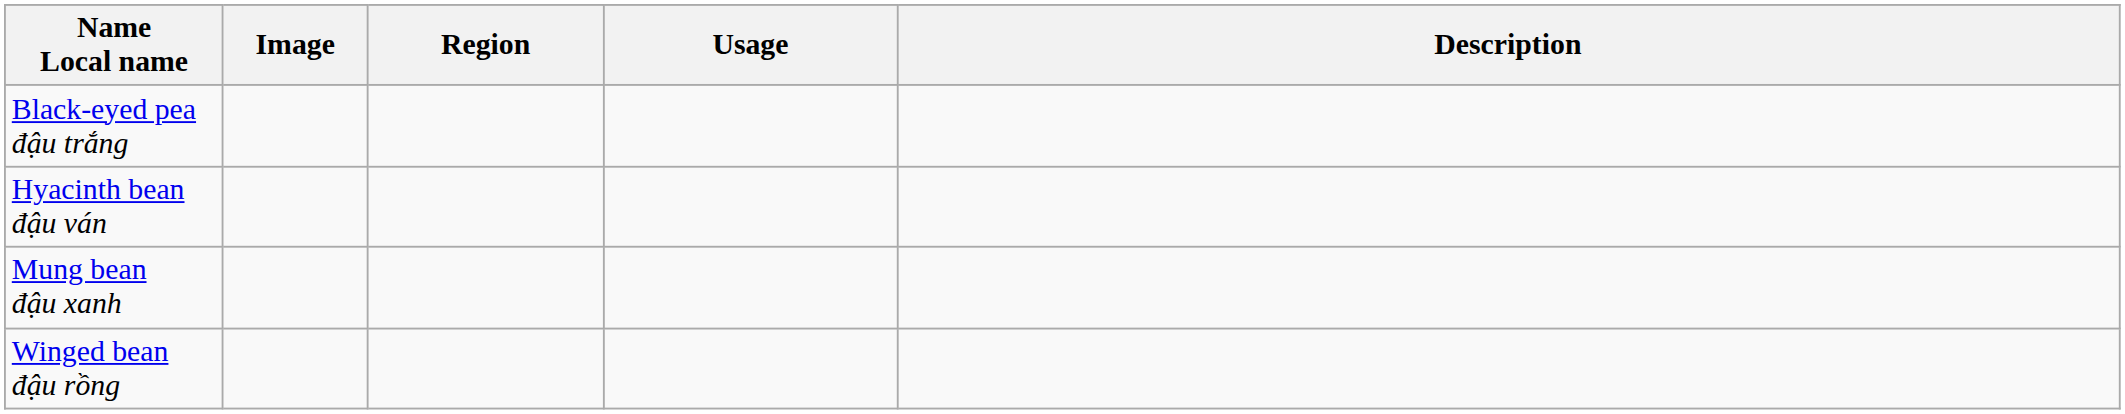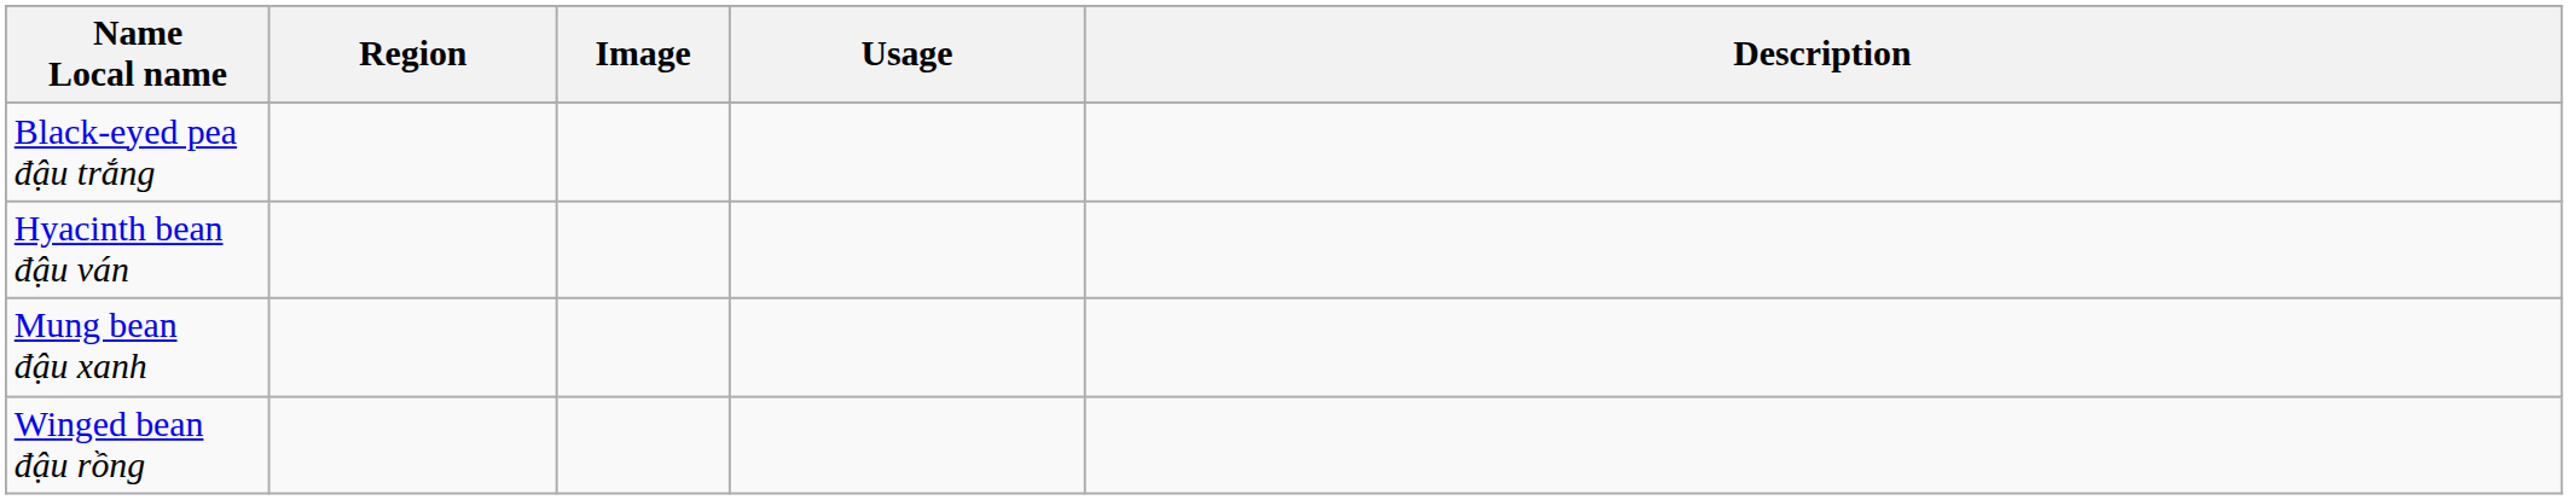 <table class="wikitable sortable" border="1" width="90%">
 <tr>
 <th width="110px">Name<br>Local name</th>
+<th width="120px">Region</th>
 <th width="70px">Image</th>
-<th width="120px">Region</th>
 <th width="150px">Usage</th>
 <th>Description</th>
 </tr>
 <tr>
 <td><a href='#'>Black-eyed pea</a><br><em>đậu trắng</em></td>
 <td></td>
 <td></td>
 <td></td>
 <td></td>
 </tr>
 <tr>
 <td><a href='#'>Hyacinth bean</a><br><em>đậu ván</em></td>
 <td></td>
 <td></td>
 <td></td>
 <td></td>
 </tr>
 <tr>
 <td><a href='#'>Mung bean</a><br><em>đậu xanh</em></td>
 <td></td>
 <td></td>
 <td></td>
 <td></td>
 </tr>
 <tr>
 <td><a href='#'>Winged bean</a><br><em>đậu rồng</em></td>
 <td></td>
 <td></td>
 <td></td>
 <td></td>
 </tr>
 </table>
